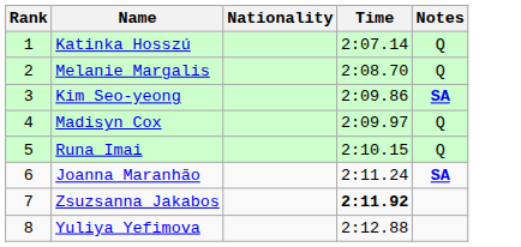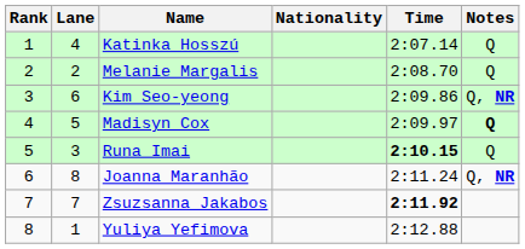 <table class="wikitable sortable" style="text-align:center">
 <tr>
 <th>Rank</th>
+<th>Lane</th>
 <th>Name</th>
 <th>Nationality</th>
 <th>Time</th>
 <th>Notes</th>
 </tr>
 <tr bgcolor=ccffcc>
 <td>1</td>
+<td>4</td>
 <td align=left><a href='#'>Katinka Hosszú</a></td>
 <td align=left></td>
 <td>2:07.14</td>
 <td>Q</td>
 </tr>
 <tr bgcolor=ccffcc>
+<td>2</td>
 <td>2</td>
 <td align=left><a href='#'>Melanie Margalis</a></td>
 <td align=left></td>
 <td>2:08.70</td>
 <td>Q</td>
 </tr>
 <tr bgcolor=ccffcc>
 <td>3</td>
+<td>6</td>
 <td align=left><a href='#'>Kim Seo-yeong</a></td>
 <td align=left></td>
 <td>2:09.86</td>
-<td><strong><a href='#'>SA</a></strong></td>
+<td>Q, <strong><a href='#'>NR</a></strong></td>
 </tr>
 <tr bgcolor=ccffcc>
 <td>4</td>
+<td>5</td>
 <td align=left><a href='#'>Madisyn Cox</a></td>
 <td align=left></td>
 <td>2:09.97</td>
-<td>Q</td>
+<td><strong>Q</strong></td>
 </tr>
 <tr bgcolor=ccffcc>
 <td>5</td>
+<td>3</td>
 <td align=left><a href='#'>Runa Imai</a></td>
 <td align=left></td>
-<td>2:10.15</td>
+<td><strong>2:10.15</strong></td>
 <td>Q</td>
 </tr>
 <tr>
 <td>6</td>
+<td>8</td>
 <td align=left><a href='#'>Joanna Maranhão</a></td>
 <td align=left></td>
 <td>2:11.24</td>
-<td><strong><a href='#'>SA</a></strong></td>
+<td>Q, <strong><a href='#'>NR</a></strong></td>
 </tr>
 <tr>
+<td>7</td>
 <td>7</td>
 <td align=left><a href='#'>Zsuzsanna Jakabos</a></td>
 <td align=left></td>
 <td><strong>2:11.92</strong></td>
 <td></td>
 </tr>
 <tr>
 <td>8</td>
+<td>1</td>
 <td align=left><a href='#'>Yuliya Yefimova</a></td>
 <td align=left></td>
 <td>2:12.88</td>
 <td></td>
 </tr>
 </table>
